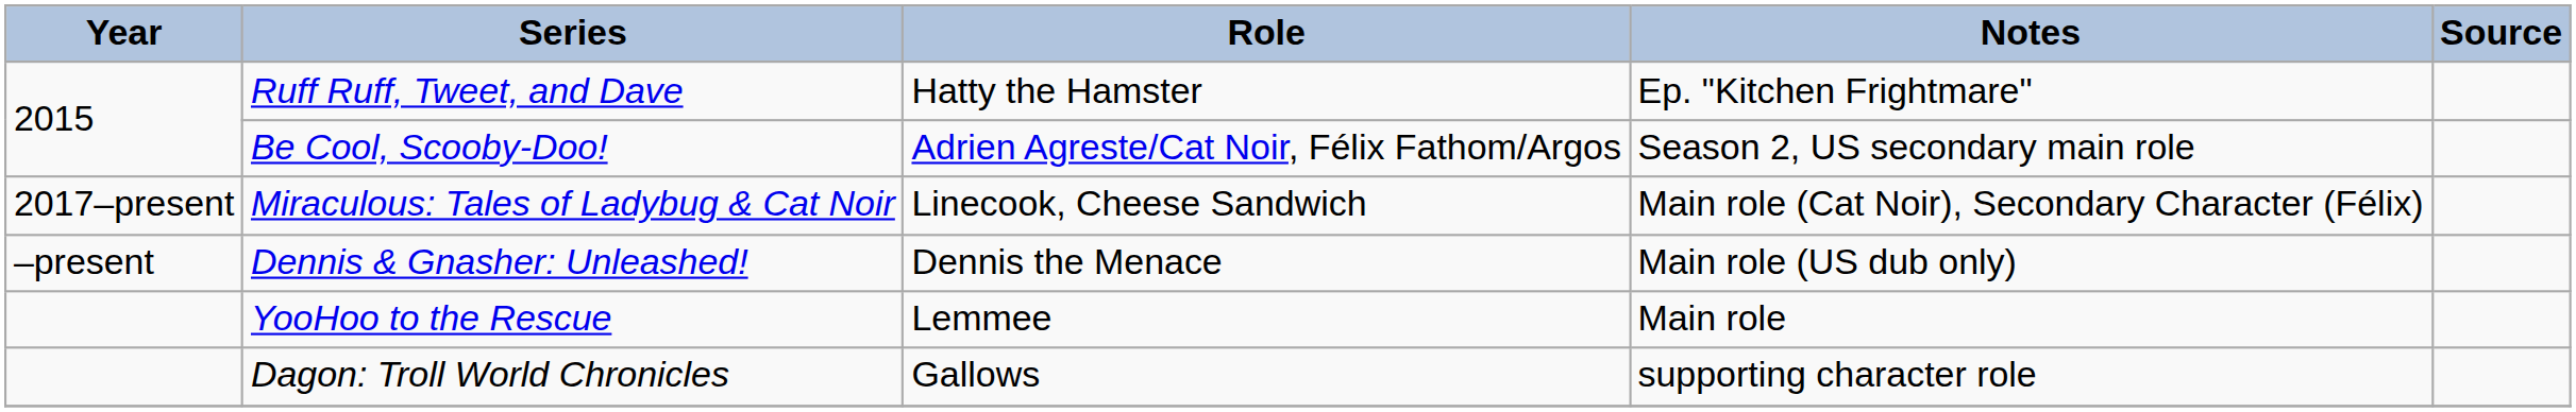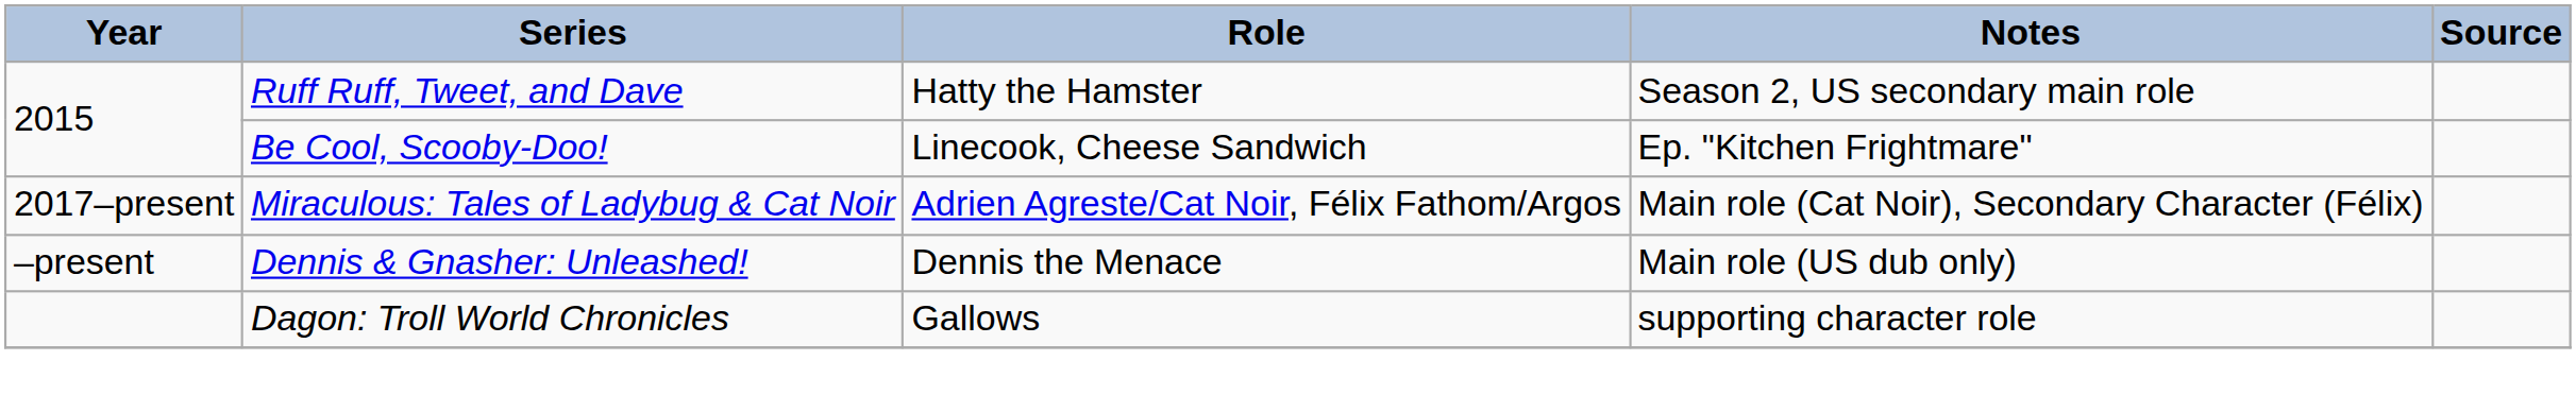 <table class="wikitable sortable plainrowheaders">
 <tr>
 <th style="background:#b0c4de;">Year</th>
 <th style="background:#b0c4de;">Series</th>
 <th style="background:#b0c4de;">Role</th>
 <th style="background:#b0c4de;" class="unsortable">Notes</th>
 <th style="background:#b0c4de;" class="unsortable">Source</th>
 </tr>
 <tr>
 <td rowspan="2">2015</td>
 <td><em><a href='#'>Ruff Ruff, Tweet, and Dave</a></em></td>
 <td>Hatty the Hamster</td>
-<td>Ep. "Kitchen Frightmare"</td>
+<td>Season 2, US secondary main role</td>
 <td></td>
 </tr>
 <tr>
 <td><em><a href='#'>Be Cool, Scooby-Doo!</a></em></td>
-<td><a href='#'>Adrien Agreste/Cat Noir</a>, Félix Fathom/Argos</td>
-<td>Season 2, US secondary main role</td>
+<td>Linecook, Cheese Sandwich</td>
+<td>Ep. "Kitchen Frightmare"</td>
 <td></td>
 </tr>
 <tr>
 <td>2017–present</td>
 <td><em><a href='#'>Miraculous: Tales of Ladybug & Cat Noir</a></em></td>
-<td>Linecook, Cheese Sandwich</td>
+<td><a href='#'>Adrien Agreste/Cat Noir</a>, Félix Fathom/Argos</td>
 <td>Main role (Cat Noir), Secondary Character (Félix)</td>
 <td></td>
 </tr>
 <tr>
 <td>–present</td>
 <td><em><a href='#'>Dennis & Gnasher: Unleashed!</a></em></td>
 <td>Dennis the Menace</td>
 <td>Main role (US dub only)</td>
 <td></td>
 </tr>
 <tr>
 <td></td>
-<td><em><a href='#'>YooHoo to the Rescue</a></em></td>
-<td>Lemmee</td>
-<td>Main role</td>
-<td></td>
-</tr>
-<tr>
-<td></td>
 <td><em>Dagon: Troll World Chronicles</em></td>
 <td>Gallows</td>
 <td>supporting character role</td>
 <td></td>
 </tr>
 <tr>
 </tr>
 </table>
